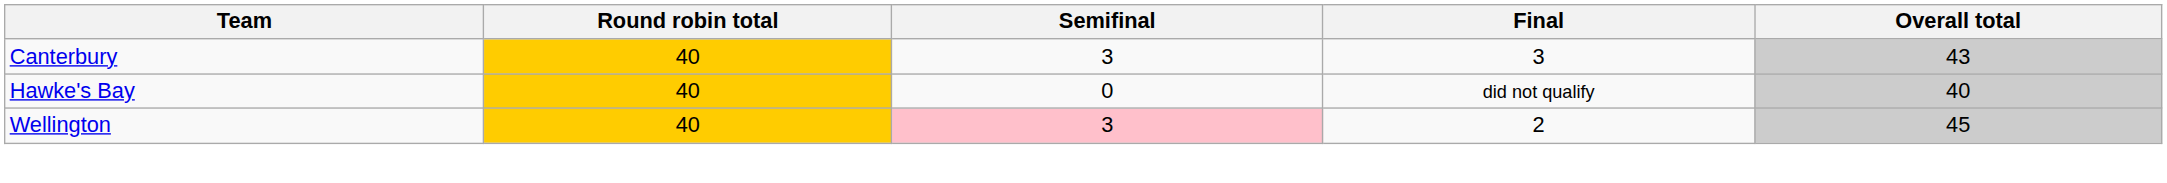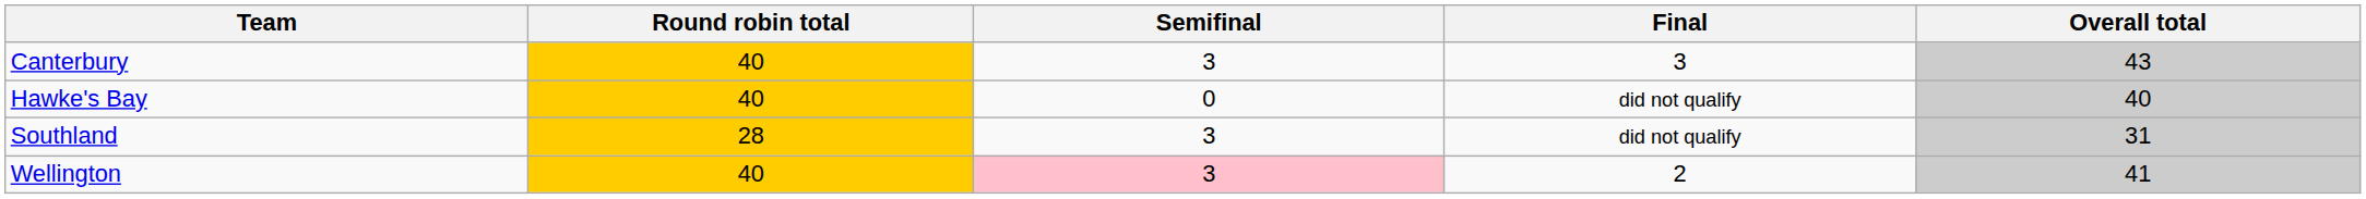 <table class="wikitable" style="text-align:center" width=80%>
 <tr>
 <th width=20%>Team</th>
 <th width=17%>Round robin total</th>
 <th width=18%>Semifinal</th>
 <th width=18%>Final</th>
 <th width=17%>Overall total</th>
 </tr>
 <tr>
 <td align=left><a href='#'>Canterbury</a></td>
 <td bgcolor=#ffcc00>40</td>
 <td>3</td>
 <td>3</td>
 <td bgcolor=#cccccc>43</td>
 </tr>
 <tr>
 <td align=left><a href='#'>Hawke's Bay</a></td>
 <td bgcolor=#ffcc00>40</td>
 <td>0</td>
 <td><small>did not qualify</small></td>
 <td bgcolor=#cccccc>40</td>
 </tr>
 <tr>
+<td align=left><a href='#'>Southland</a></td>
+<td bgcolor=#ffcc00>28</td>
+<td>3</td>
+<td><small>did not qualify</small></td>
+<td bgcolor=#cccccc>31</td>
+</tr>
+<tr>
 <td align=left><a href='#'>Wellington</a></td>
 <td bgcolor=#ffcc00>40</td>
 <td style="background: pink;">3</td>
 <td>2</td>
-<td bgcolor=#cccccc>45</td>
+<td bgcolor=#cccccc>41</td>
 </tr>
 </table>
